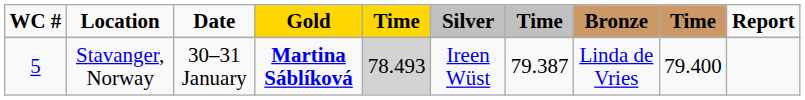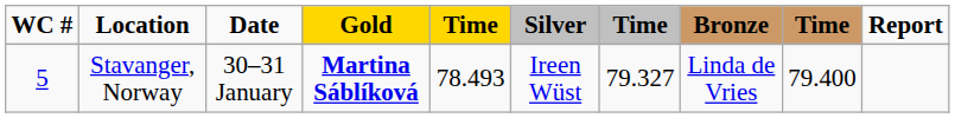 <table class="wikitable">
 <tr>
 <td width="40" align="center"><strong>WC #</strong></td>
 <td width="160" align="center"><strong>Location</strong></td>
 <td width="100" align="center"><strong>Date</strong></td>
 <td width="160" bgcolor="gold" align="center"><strong>Gold</strong></td>
 <td width="50" bgcolor="gold" align="center"><strong>Time</strong></td>
 <td width="160" bgcolor="silver" align="center"><strong>Silver</strong></td>
 <td width="50" bgcolor="silver" align="center"><strong>Time</strong></td>
 <td width="160" bgcolor="#CC9966" align="center"><strong>Bronze</strong></td>
 <td width="50" bgcolor="#CC9966" align="center"><strong>Time</strong></td>
 <td width="50" align="center"><strong>Report</strong></td>
 </tr>
 <tr bgcolor="#cccccc">
 </tr>
 <tr>
 <td align="center"><a href='#'>5</a></td>
 <td align="center"><a href='#'>Stavanger</a>, Norway</td>
 <td align="center">30–31 January</td>
 <td align="center"><strong><a href='#'>Martina Sáblíková</a><br><small></small></strong></td>
-<td align="center" style="background: lightgrey;">78.493</td>
+<td align="center">78.493</td>
 <td align="center"><a href='#'>Ireen Wüst</a><br><small></small></td>
-<td align="center">79.387</td>
+<td align="center">79.327</td>
 <td align="center"><a href='#'>Linda de Vries</a><br><small></small></td>
 <td align="center">79.400</td>
 <td align="center"></td>
 </tr>
 </table>
